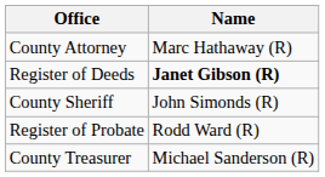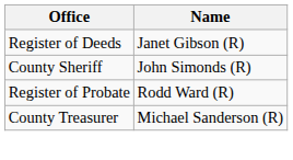 <table class=wikitable>
 <tr valign=bottom>
 <th>Office</th>
 <th>Name</th>
 </tr>
 <tr>
-<td>County Attorney</td>
-<td>Marc Hathaway (R)</td>
-</tr>
-<tr>
 <td>Register of Deeds</td>
-<td><strong>Janet Gibson (R)</strong></td>
+<td>Janet Gibson (R)</td>
 </tr>
 <tr>
 <td>County Sheriff</td>
 <td>John Simonds (R)</td>
 </tr>
 <tr>
 <td>Register of Probate</td>
 <td>Rodd Ward (R)</td>
 </tr>
 <tr>
 <td>County Treasurer</td>
 <td>Michael Sanderson (R)</td>
 </tr>
 </table>
